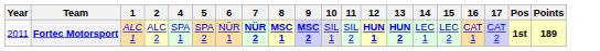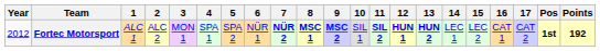 <table class="wikitable" style="text-align:center; font-size:85%">
 <tr>
 <th>Year</th>
 <th>Team</th>
 <th>1</th>
 <th>2</th>
+<th>3</th>
 <th>4</th>
 <th>5</th>
 <th>6</th>
 <th>7</th>
 <th>8</th>
 <th>9</th>
 <th>10</th>
 <th>11</th>
 <th>12</th>
 <th>13</th>
 <th>14</th>
 <th>15</th>
 <th>16</th>
 <th>17</th>
 <th>Pos</th>
 <th>Points</th>
 </tr>
 <tr>
-<td><a href='#'>2011</a></td>
+<td><a href='#'>2012</a></td>
 <th nowrap><a href='#'>Fortec Motorsport</a></th>
 <td style="background:#FFDF9F;"><em><a href='#'>ALC<br>1</a></em><br></td>
 <td style="background:#FFFFBF;"><a href='#'>ALC<br>2</a><br></td>
+<td style="background:#EFCFFF;"><a href='#'>MON<br>1</a><br></td>
 <td style="background:#DFFFDF;"><a href='#'>SPA<br>1</a><br></td>
 <td style="background:#FFDF9F;"><a href='#'>SPA<br>2</a><br></td>
 <td style="background:#FFDF9F;"><a href='#'>NÜR<br>1</a><br></td>
 <td style="background:#DFFFDF;"><strong><a href='#'>NÜR<br>2</a></strong><br></td>
 <td style="background:#FFFFBF;"><strong><a href='#'>MSC<br>1</a></strong><br></td>
 <td style="background:#CFCFFF;"><strong><a href='#'>MSC<br>2</a><br></strong></td>
 <td style="background:#DFDFDF;"><a href='#'>SIL<br>1</a><br></td>
-<td style="background:#DFFFDF;"><a href='#'>SIL<br>2</a><br></td>
+<td style="background:#DFFFDF;"><strong><a href='#'>SIL<br>2</a><br></strong></td>
 <td style="background:#FFFFBF;"><strong><a href='#'>HUN<br>1</a></strong><br></td>
 <td style="background:#DFFFDF;"><strong><a href='#'>HUN<br>2</a></strong><br></td>
 <td style="background:#DFFFDF;"><a href='#'>LEC<br>1</a><br></td>
 <td style="background:#DFFFDF;"><a href='#'>LEC<br>2</a><br></td>
 <td style="background:#FFDF9F;"><a href='#'>CAT<br>1</a><br></td>
 <td style="background:#CFCFFF;"><a href='#'>CAT<br>2</a><br></td>
 <th style="background:#FFFFBF;">1st</th>
-<th style="background:#FFFFBF;">189</th>
+<th style="background:#FFFFBF;">192</th>
 </tr>
 </table>
